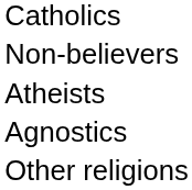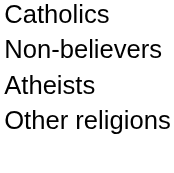 <table>
 <tr>
 <td></td>
 <td>Catholics</td>
 </tr>
 <tr>
 <td></td>
 <td>Non-believers</td>
 </tr>
 <tr>
 <td></td>
 <td>Atheists</td>
 </tr>
 <tr>
 <td></td>
-<td>Agnostics</td>
-</tr>
-<tr>
-<td></td>
 <td>Other religions</td>
 </tr>
 </table>
